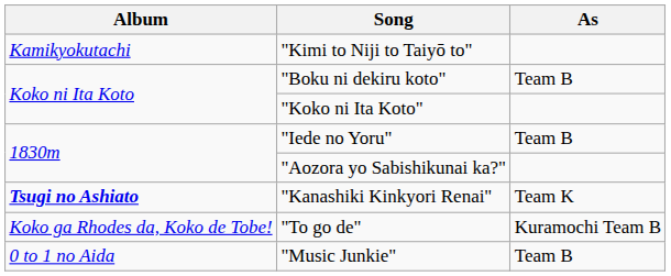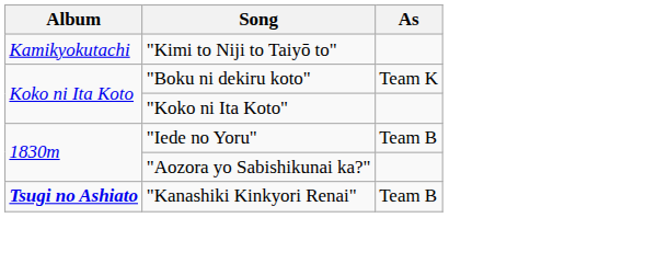 <table class="wikitable">
 <tr>
 <th>Album</th>
 <th>Song</th>
 <th>As</th>
 </tr>
 <tr>
 <td><em><a href='#'>Kamikyokutachi</a></em></td>
 <td>"Kimi to Niji to Taiyō to"</td>
 <td></td>
 </tr>
 <tr>
 <td rowspan="2"><em><a href='#'>Koko ni Ita Koto</a></em></td>
 <td>"Boku ni dekiru koto"</td>
-<td>Team B</td>
+<td>Team K</td>
 </tr>
 <tr>
 <td>"Koko ni Ita Koto"</td>
 <td></td>
 </tr>
 <tr>
 <td rowspan="2"><em><a href='#'>1830m</a></em></td>
 <td>"Iede no Yoru"</td>
 <td>Team B</td>
 </tr>
 <tr>
 <td>"Aozora yo Sabishikunai ka?"</td>
 <td></td>
 </tr>
 <tr>
 <td><strong><em><a href='#'>Tsugi no Ashiato</a></em></strong></td>
 <td>"Kanashiki Kinkyori Renai"</td>
-<td>Team K</td>
-</tr>
-<tr>
-<td><em><a href='#'>Koko ga Rhodes da, Koko de Tobe!</a></em></td>
-<td>"To go de"</td>
-<td>Kuramochi Team B</td>
-</tr>
-<tr>
-<td><em><a href='#'>0 to 1 no Aida</a></em></td>
-<td>"Music Junkie"</td>
 <td>Team B</td>
 </tr>
 </table>
